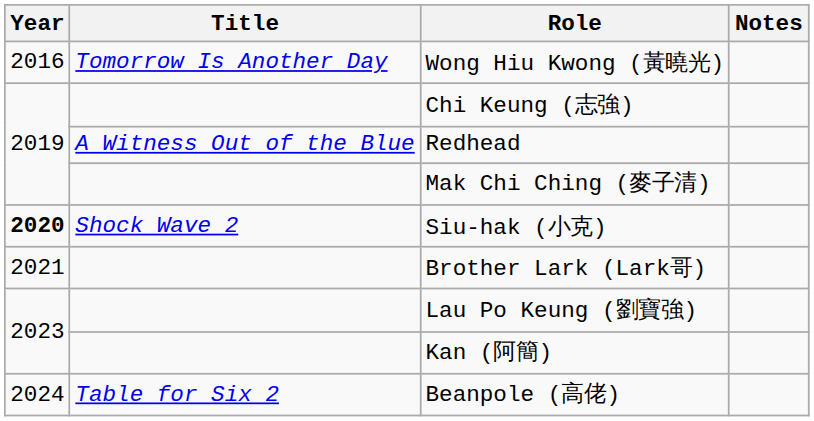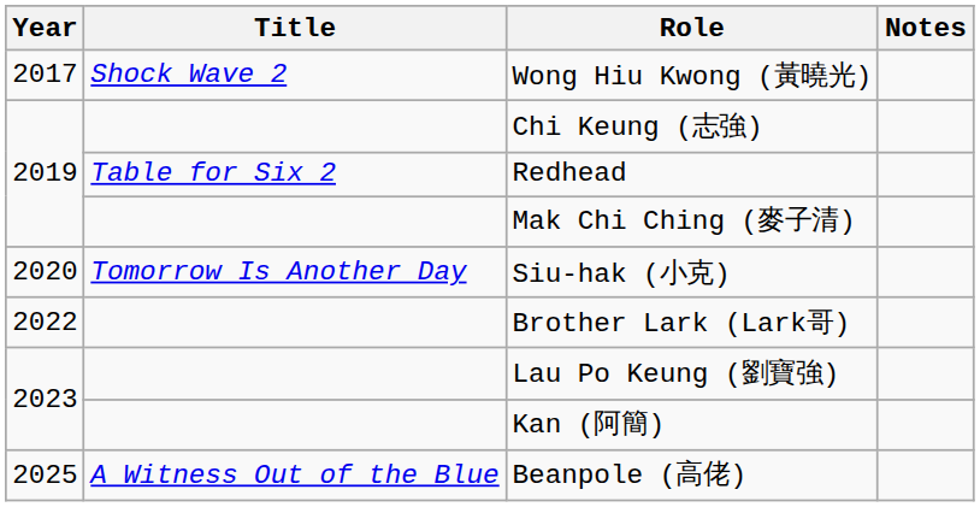 <table class="wikitable">
 <tr>
 <th>Year</th>
 <th>Title</th>
 <th>Role</th>
 <th>Notes</th>
 </tr>
 <tr>
-<td>2016</td>
-<td><em><a href='#'>Tomorrow Is Another Day</a></em></td>
+<td>2017</td>
+<td><em><a href='#'>Shock Wave 2</a></em></td>
 <td>Wong Hiu Kwong (黃曉光)</td>
 <td></td>
 </tr>
 <tr>
 <td rowspan="3">2019</td>
 <td><em></em></td>
 <td>Chi Keung (志強)</td>
 <td></td>
 </tr>
 <tr>
-<td><em><a href='#'>A Witness Out of the Blue</a></em></td>
+<td><em><a href='#'>Table for Six 2</a></em></td>
 <td>Redhead</td>
 <td></td>
 </tr>
 <tr>
 <td><em></em></td>
 <td>Mak Chi Ching (麥子清)</td>
 <td></td>
 </tr>
 <tr>
-<td><strong>2020</strong></td>
-<td><em><a href='#'>Shock Wave 2</a></em></td>
+<td>2020</td>
+<td><em><a href='#'>Tomorrow Is Another Day</a></em></td>
 <td>Siu-hak (小克)</td>
 <td></td>
 </tr>
 <tr>
-<td>2021</td>
+<td>2022</td>
 <td><em></em></td>
 <td>Brother Lark (Lark哥)</td>
 <td></td>
 </tr>
 <tr>
 <td rowspan="2">2023</td>
 <td><em></em></td>
 <td>Lau Po Keung (劉寶強)</td>
 <td></td>
 </tr>
 <tr>
 <td><em></em></td>
 <td>Kan (阿簡)</td>
 <td></td>
 </tr>
 <tr>
-<td>2024</td>
-<td><em><a href='#'>Table for Six 2</a></em></td>
+<td>2025</td>
+<td><em><a href='#'>A Witness Out of the Blue</a></em></td>
 <td>Beanpole (高佬)</td>
 <td></td>
 </tr>
 </table>
